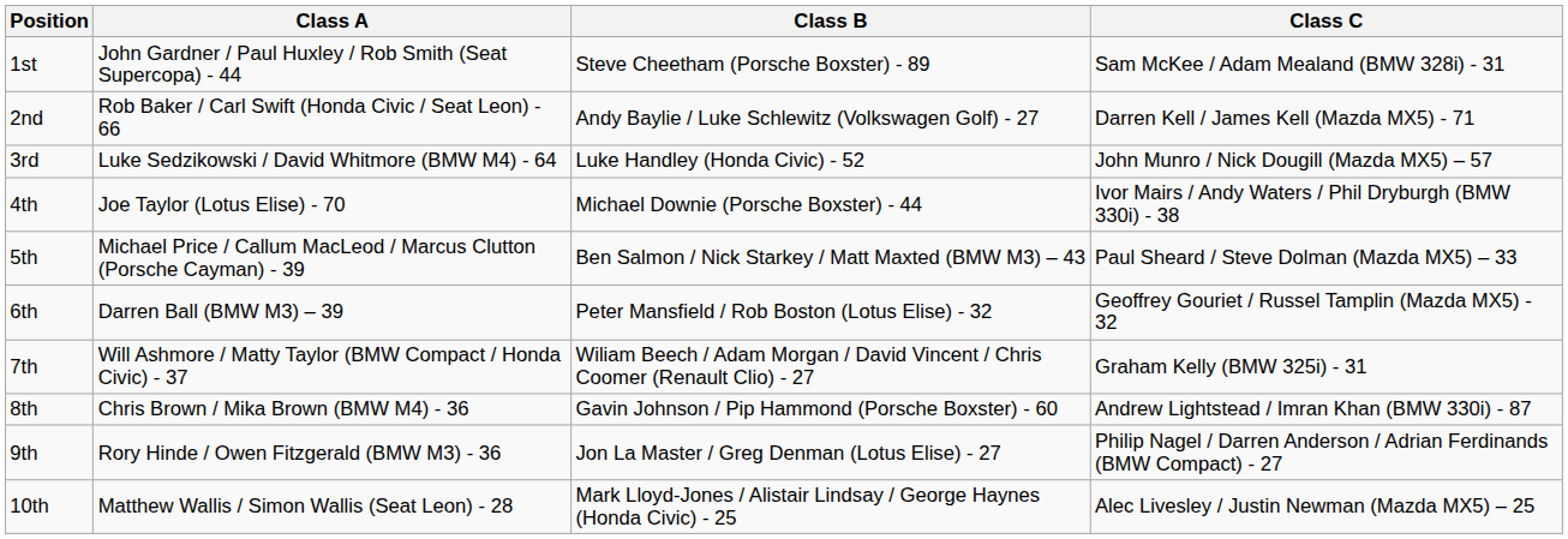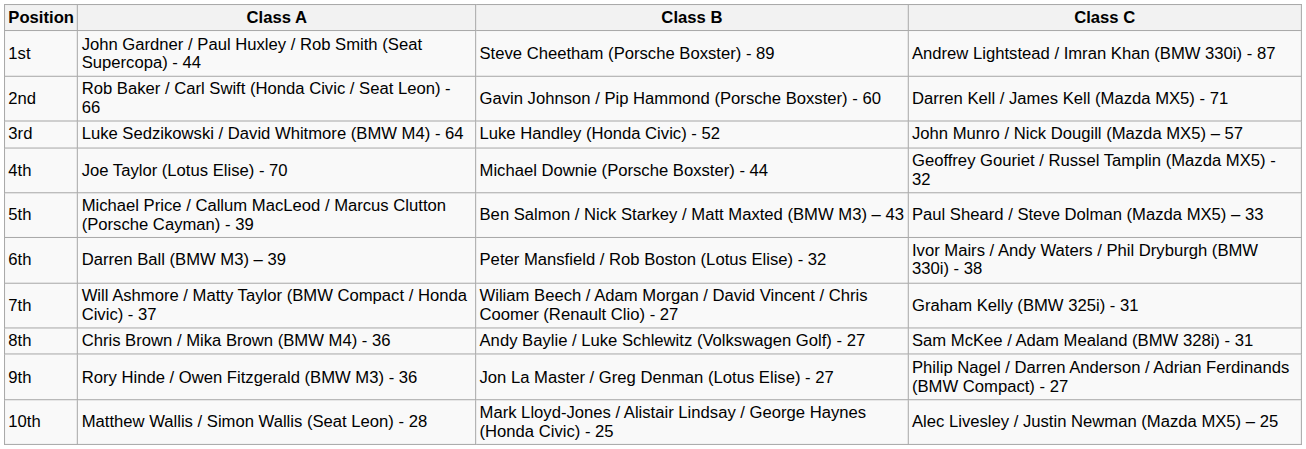 <table class="wikitable">
 <tr>
 <th>Position</th>
 <th>Class A</th>
 <th>Class B</th>
 <th>Class C</th>
 </tr>
 <tr>
 <td>1st</td>
 <td>John Gardner / Paul Huxley / Rob Smith (Seat Supercopa) - 44</td>
 <td>Steve Cheetham (Porsche Boxster) - 89</td>
-<td>Sam McKee / Adam Mealand (BMW 328i) - 31</td>
+<td>Andrew Lightstead / Imran Khan (BMW 330i) - 87</td>
 </tr>
 <tr>
 <td>2nd</td>
 <td>Rob Baker / Carl Swift (Honda Civic / Seat Leon) - 66</td>
-<td>Andy Baylie / Luke Schlewitz (Volkswagen Golf) - 27</td>
+<td>Gavin Johnson / Pip Hammond (Porsche Boxster) - 60</td>
 <td>Darren Kell / James Kell (Mazda MX5) - 71</td>
 </tr>
 <tr>
 <td>3rd</td>
 <td>Luke Sedzikowski / David Whitmore (BMW M4) - 64</td>
 <td>Luke Handley (Honda Civic) - 52</td>
 <td>John Munro / Nick Dougill (Mazda MX5) – 57</td>
 </tr>
 <tr>
 <td>4th</td>
 <td>Joe Taylor (Lotus Elise) - 70</td>
 <td>Michael Downie (Porsche Boxster) - 44</td>
-<td>Ivor Mairs / Andy Waters / Phil Dryburgh (BMW 330i) - 38</td>
+<td>Geoffrey Gouriet / Russel Tamplin (Mazda MX5) - 32</td>
 </tr>
 <tr>
 <td>5th</td>
 <td>Michael Price / Callum MacLeod / Marcus Clutton (Porsche Cayman) - 39</td>
 <td>Ben Salmon / Nick Starkey / Matt Maxted (BMW M3) – 43</td>
 <td>Paul Sheard / Steve Dolman (Mazda MX5) – 33</td>
 </tr>
 <tr>
 <td>6th</td>
 <td>Darren Ball (BMW M3) – 39</td>
 <td>Peter Mansfield / Rob Boston (Lotus Elise) - 32</td>
-<td>Geoffrey Gouriet / Russel Tamplin (Mazda MX5) - 32</td>
+<td>Ivor Mairs / Andy Waters / Phil Dryburgh (BMW 330i) - 38</td>
 </tr>
 <tr>
 <td>7th</td>
 <td>Will Ashmore / Matty Taylor (BMW Compact / Honda Civic) - 37</td>
 <td>Wiliam Beech / Adam Morgan / David Vincent / Chris Coomer (Renault Clio) - 27</td>
 <td>Graham Kelly (BMW 325i) - 31</td>
 </tr>
 <tr>
 <td>8th</td>
 <td>Chris Brown / Mika Brown (BMW M4) - 36</td>
-<td>Gavin Johnson / Pip Hammond (Porsche Boxster) - 60</td>
-<td>Andrew Lightstead / Imran Khan (BMW 330i) - 87</td>
+<td>Andy Baylie / Luke Schlewitz (Volkswagen Golf) - 27</td>
+<td>Sam McKee / Adam Mealand (BMW 328i) - 31</td>
 </tr>
 <tr>
 <td>9th</td>
 <td>Rory Hinde / Owen Fitzgerald (BMW M3) - 36</td>
 <td>Jon La Master / Greg Denman (Lotus Elise) - 27</td>
 <td>Philip Nagel / Darren Anderson / Adrian Ferdinands (BMW Compact) - 27</td>
 </tr>
 <tr>
 <td>10th</td>
 <td>Matthew Wallis / Simon Wallis (Seat Leon) - 28</td>
 <td>Mark Lloyd-Jones / Alistair Lindsay / George Haynes (Honda Civic) - 25</td>
 <td>Alec Livesley / Justin Newman (Mazda MX5) – 25</td>
 </tr>
 </table>
